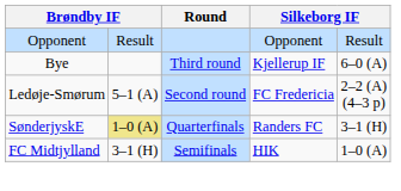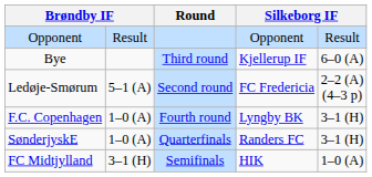 <table class="wikitable" style="text-align: center;">
 <tr>
 <th colspan=2><a href='#'>Brøndby IF</a></th>
 <th>Round</th>
 <th colspan=2><a href='#'>Silkeborg IF</a></th>
 </tr>
 <tr style="background:#c1e0ff;">
 <td>Opponent</td>
 <td>Result</td>
 <td></td>
 <td>Opponent</td>
 <td>Result</td>
 </tr>
 <tr>
 <td align=center>Bye</td>
 <td></td>
 <td style="background:#c1e0ff;"><a href='#'>Third round</a></td>
 <td align=left><a href='#'>Kjellerup IF</a></td>
 <td>6–0 (A)</td>
 </tr>
 <tr>
 <td align=left>Ledøje-Smørum</td>
 <td>5–1 (A)</td>
 <td style="background:#c1e0ff;"><a href='#'>Second round</a></td>
 <td align=left><a href='#'>FC Fredericia</a></td>
 <td>2–2 (A)<br> (4–3 p)</td>
 </tr>
 <tr>
+<td align=left><a href='#'>F.C. Copenhagen</a></td>
+<td>1–0 (A)</td>
+<td style="background:#c1e0ff;"><a href='#'>Fourth round</a></td>
+<td align=left><a href='#'>Lyngby BK</a></td>
+<td>3–1 (H)</td>
+</tr>
+<tr>
 <td align=left><a href='#'>SønderjyskE</a></td>
-<td style="background: khaki;">1–0 (A)</td>
+<td>1–0 (A)</td>
 <td style="background:#c1e0ff;"><a href='#'>Quarterfinals</a></td>
 <td align=left><a href='#'>Randers FC</a></td>
 <td>3–1 (H)</td>
 </tr>
 <tr>
 <td align=left><a href='#'>FC Midtjylland</a></td>
 <td>3–1 (H)</td>
 <td style="background:#c1e0ff;"><a href='#'>Semifinals</a></td>
 <td align=left><a href='#'>HIK</a></td>
 <td>1–0 (A)</td>
 </tr>
 </table>
